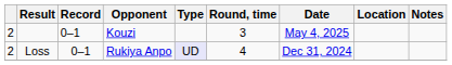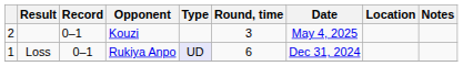 <table class="wikitable" style="text-align:center; font-size:95%">
 <tr>
 <th></th>
 <th>Result</th>
 <th>Record</th>
 <th>Opponent</th>
 <th>Type</th>
 <th>Round, time</th>
 <th>Date</th>
 <th>Location</th>
 <th>Notes</th>
 </tr>
 <tr>
 <td>2</td>
 <td></td>
 <td style="text-align:left;">0–1 </td>
 <td style="text-align:left;"><a href='#'>Kouzi</a></td>
 <td></td>
 <td>3</td>
 <td><a href='#'>May 4, 2025</a></td>
 <td style="text-align:left;"></td>
 <td></td>
 </tr>
 <tr>
-<td>2</td>
+<td>1</td>
 <td>Loss</td>
 <td>0–1</td>
 <td style="text-align:left;"><a href='#'>Rukiya Anpo</a></td>
 <td style="background: lavender;">UD</td>
-<td>4</td>
+<td>6</td>
 <td><a href='#'>Dec 31, 2024</a></td>
 <td style="text-align:left;"></td>
 <td style="text-align:left;"></td>
 </tr>
 <tr>
 </tr>
 </table>
